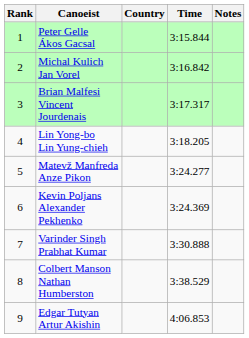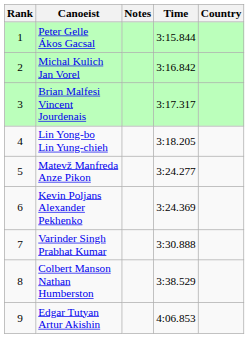 <table class="wikitable" style="text-align:center;width: 55%">
 <tr>
 <th>Rank</th>
 <th>Canoeist</th>
+<th>Notes</th>
+<th>Time</th>
 <th>Country</th>
-<th>Time</th>
-<th>Notes</th>
 </tr>
 <tr bgcolor=bbffbb>
 <td>1</td>
 <td align="left"><a href='#'>Peter Gelle</a><br><a href='#'>Ákos Gacsal</a></td>
+<td></td>
+<td>3:15.844</td>
 <td align="left"></td>
-<td>3:15.844</td>
-<td></td>
 </tr>
 <tr bgcolor=bbffbb>
 <td>2</td>
 <td align="left"><a href='#'>Michal Kulich</a><br><a href='#'>Jan Vorel</a></td>
+<td></td>
+<td>3:16.842</td>
 <td align="left"></td>
-<td>3:16.842</td>
-<td></td>
 </tr>
 <tr bgcolor=bbffbb>
 <td>3</td>
 <td align="left"><a href='#'>Brian Malfesi</a><br><a href='#'>Vincent Jourdenais</a></td>
+<td></td>
+<td>3:17.317</td>
 <td align="left"></td>
-<td>3:17.317</td>
-<td></td>
 </tr>
 <tr>
 <td>4</td>
 <td align="left"><a href='#'>Lin Yong-bo</a><br><a href='#'>Lin Yung-chieh</a></td>
+<td></td>
+<td>3:18.205</td>
 <td align="left"></td>
-<td>3:18.205</td>
-<td></td>
 </tr>
 <tr>
 <td>5</td>
 <td align="left"><a href='#'>Matevž Manfreda</a><br><a href='#'>Anze Pikon</a></td>
+<td></td>
+<td>3:24.277</td>
 <td align="left"></td>
-<td>3:24.277</td>
-<td></td>
 </tr>
 <tr>
 <td>6</td>
 <td align="left"><a href='#'>Kevin Poljans</a><br><a href='#'>Alexander Pekhenko</a></td>
+<td></td>
+<td>3:24.369</td>
 <td align="left"></td>
-<td>3:24.369</td>
-<td></td>
 </tr>
 <tr>
 <td>7</td>
 <td align="left"><a href='#'>Varinder Singh</a><br><a href='#'>Prabhat Kumar</a></td>
+<td></td>
+<td>3:30.888</td>
 <td align="left"></td>
-<td>3:30.888</td>
-<td></td>
 </tr>
 <tr>
 <td>8</td>
 <td align="left"><a href='#'>Colbert Manson</a><br><a href='#'>Nathan Humberston</a></td>
+<td></td>
+<td>3:38.529</td>
 <td align="left"></td>
-<td>3:38.529</td>
-<td></td>
 </tr>
 <tr>
 <td>9</td>
 <td align="left"><a href='#'>Edgar Tutyan</a><br><a href='#'>Artur Akishin</a></td>
+<td></td>
+<td>4:06.853</td>
 <td align="left"></td>
-<td>4:06.853</td>
-<td></td>
 </tr>
 </table>
